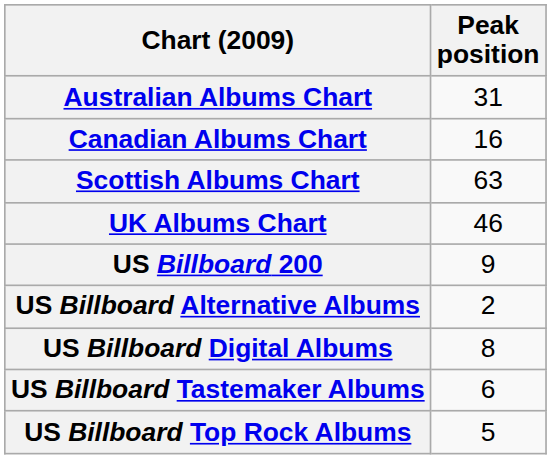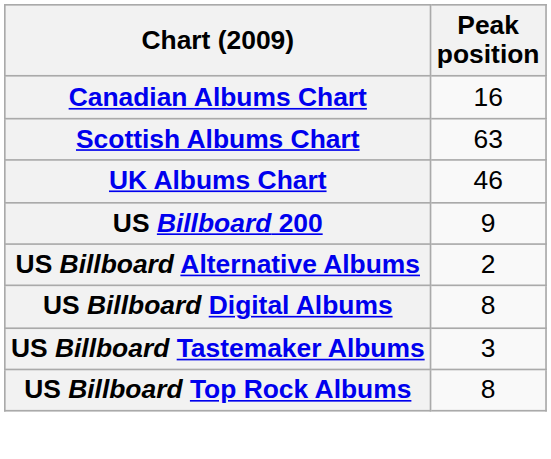 <table class="wikitable sortable plainrowheaders" style="text-align:center">
 <tr>
 <th scope="col">Chart (2009)</th>
 <th scope="col">Peak<br> position</th>
-</tr>
-<tr>
-<th scope="row"><a href='#'>Australian Albums Chart</a></th>
-<td>31</td>
 </tr>
 <tr>
 <th scope="row"><a href='#'>Canadian Albums Chart</a></th>
 <td>16</td>
 </tr>
 <tr>
 <th scope="row"><a href='#'>Scottish Albums Chart</a></th>
 <td>63</td>
 </tr>
 <tr>
 <th scope="row"><a href='#'>UK Albums Chart</a></th>
 <td>46</td>
 </tr>
 <tr>
 <th scope="row">US <a href='#'><em>Billboard</em> 200</a></th>
 <td>9</td>
 </tr>
 <tr>
 <th scope="row">US <em>Billboard</em> <a href='#'>Alternative Albums</a></th>
 <td>2</td>
 </tr>
 <tr>
 <th scope="row">US <em>Billboard</em> <a href='#'>Digital Albums</a></th>
 <td>8</td>
 </tr>
 <tr>
 <th scope="row">US <em>Billboard</em> <a href='#'>Tastemaker Albums</a></th>
-<td>6</td>
+<td>3</td>
 </tr>
 <tr>
 <th scope="row">US <em>Billboard</em> <a href='#'>Top Rock Albums</a></th>
-<td>5</td>
+<td>8</td>
 </tr>
 </table>
